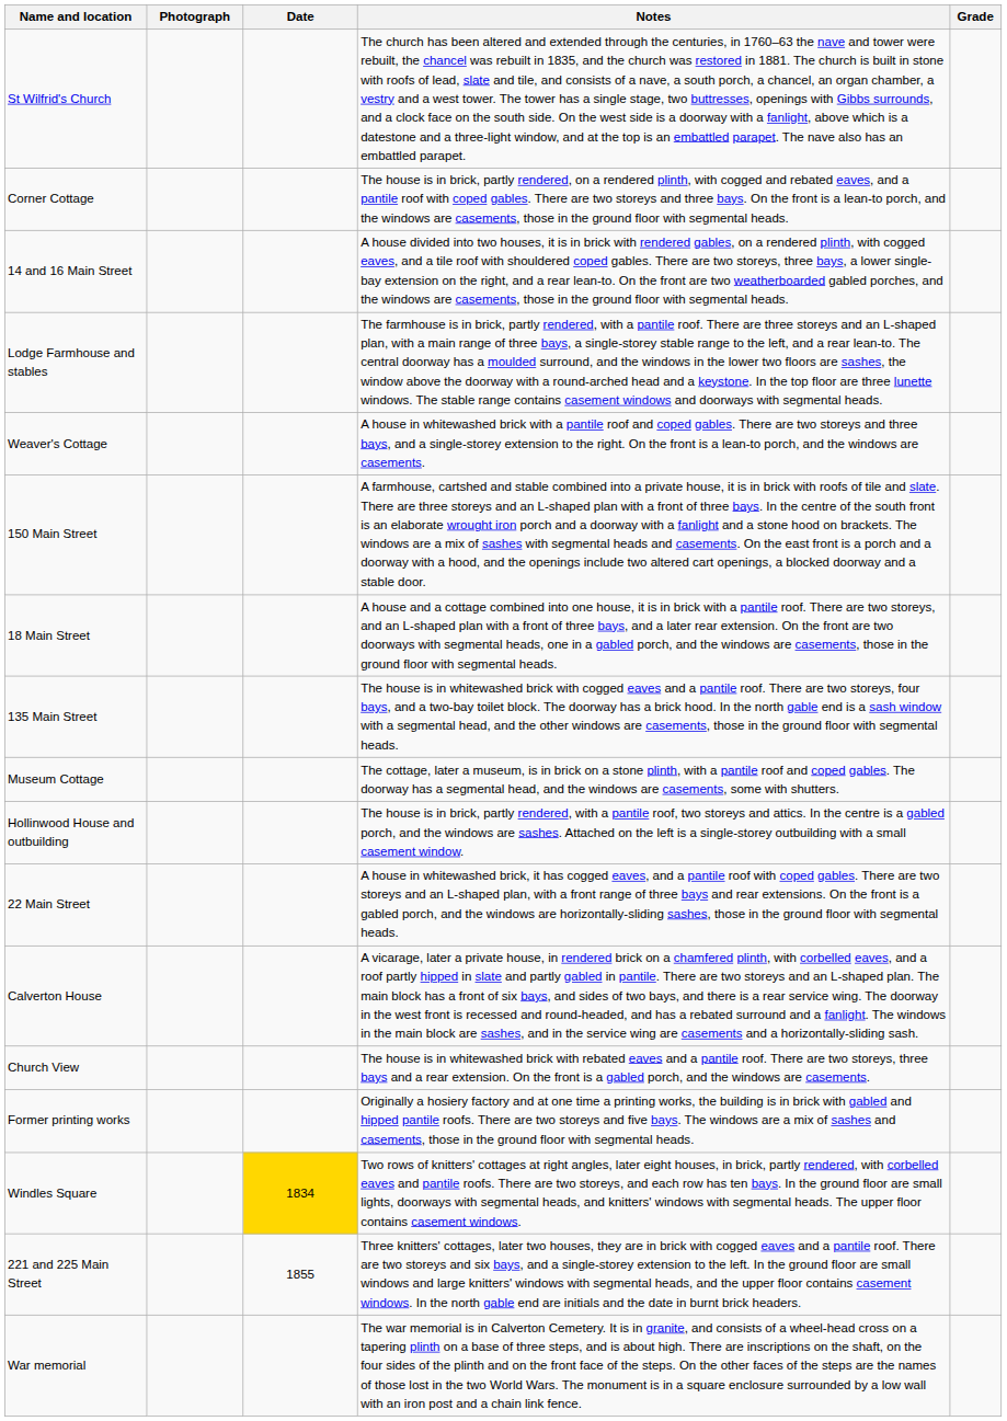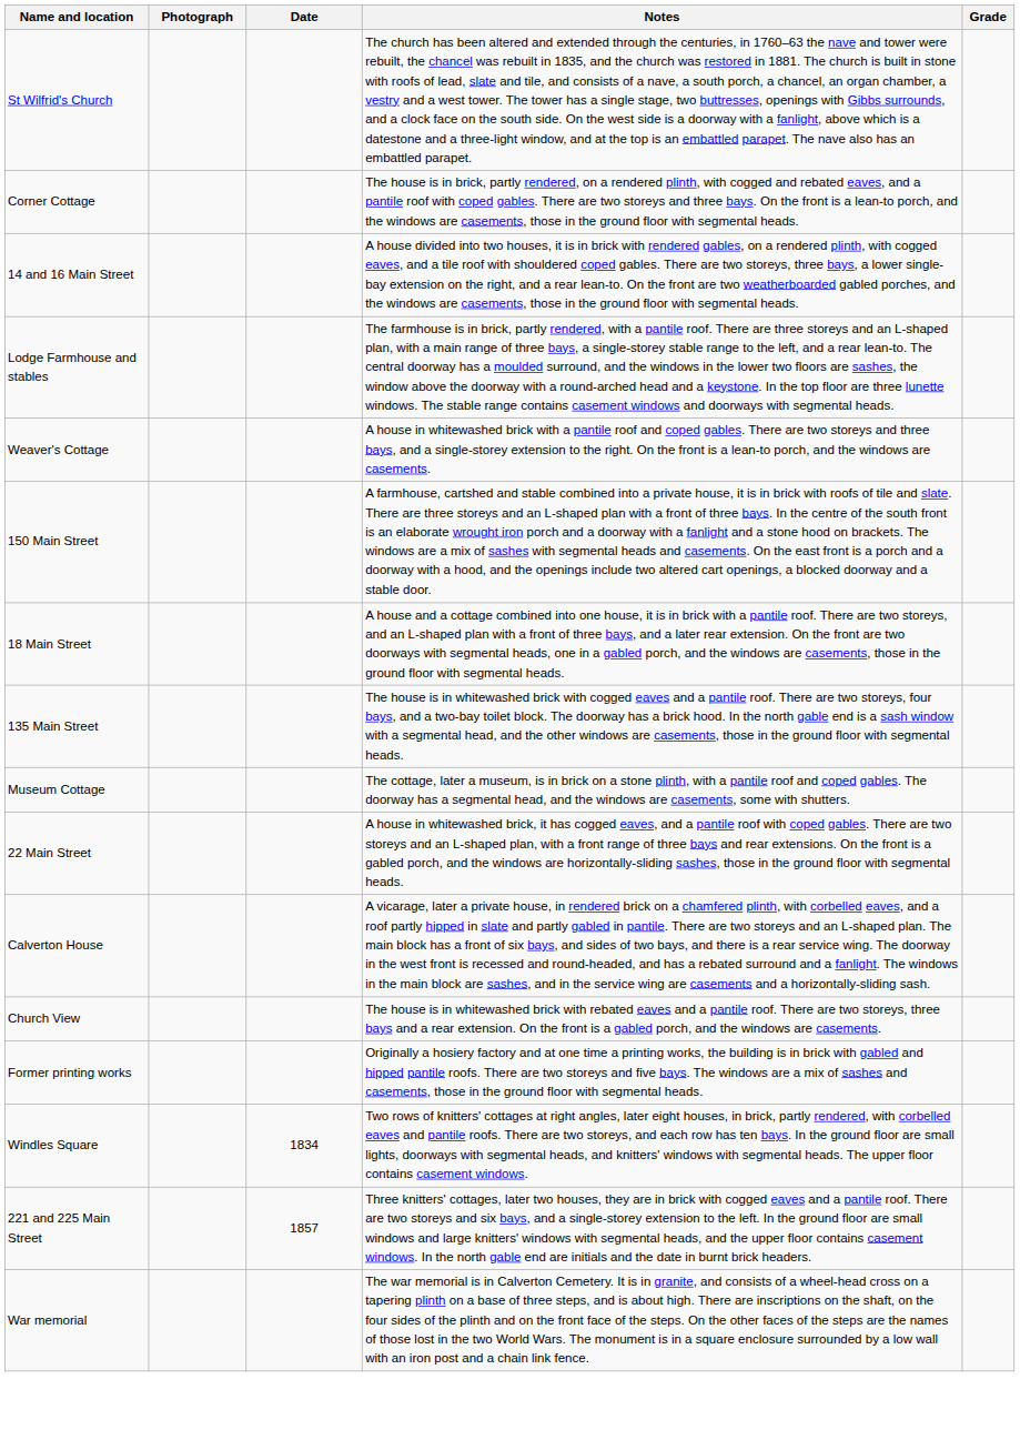 <table class="wikitable sortable plainrowheaders" style="width:100%; border:0px; text-align:left; line-height:150%">
 <tr>
 <th scope="col"  style="width:150px">Name and location</th>
 <th scope="col"  style="width:100px" class="unsortable">Photograph</th>
 <th scope="col"  style="width:120px">Date</th>
 <th scope="col"  style="width:650px" class="unsortable">Notes</th>
 <th scope="col"  style="width:50px">Grade</th>
 </tr>
 <tr>
 <td><a href='#'>St Wilfrid's Church</a><br><small></small></td>
 <td></td>
 <td align="center"></td>
 <td>The church has been altered and extended through the centuries, in 1760–63 the <a href='#'>nave</a> and tower were rebuilt, the <a href='#'>chancel</a> was rebuilt in 1835, and the church was <a href='#'>restored</a> in 1881.  The church is built in stone with roofs of lead, <a href='#'>slate</a> and tile, and consists of a nave, a south porch, a chancel, an organ chamber, a <a href='#'>vestry</a> and a west tower.  The tower has a single stage, two <a href='#'>buttresses</a>, openings with <a href='#'>Gibbs surrounds</a>, and a clock face on the south side.  On the west side is a doorway with a <a href='#'>fanlight</a>, above which is a datestone and a three-light window, and at the top is an <a href='#'>embattled</a> <a href='#'>parapet</a>.  The nave also has an embattled parapet.</td>
 <td align="center" ></td>
 </tr>
 <tr>
 <td>Corner Cottage<br><small></small></td>
 <td></td>
 <td align="center"></td>
 <td>The house is in brick, partly <a href='#'>rendered</a>, on a rendered <a href='#'>plinth</a>, with cogged and rebated <a href='#'>eaves</a>, and a <a href='#'>pantile</a> roof with <a href='#'>coped</a> <a href='#'>gables</a>.  There are two storeys and three <a href='#'>bays</a>.  On the front is a lean-to porch, and the windows are <a href='#'>casements</a>, those in the ground floor with segmental heads.</td>
 <td align="center" ></td>
 </tr>
 <tr>
 <td>14 and 16 Main Street<br><small></small></td>
 <td></td>
 <td align="center"></td>
 <td>A house divided into two houses, it is in brick with <a href='#'>rendered</a> <a href='#'>gables</a>, on a rendered <a href='#'>plinth</a>, with cogged <a href='#'>eaves</a>, and a tile roof with shouldered <a href='#'>coped</a> gables.  There are two storeys, three <a href='#'>bays</a>, a lower single-bay extension on the right, and a rear lean-to.  On the front are two <a href='#'>weatherboarded</a> gabled porches, and the windows are <a href='#'>casements</a>, those in the ground floor with segmental heads.</td>
 <td align="center" ></td>
 </tr>
 <tr>
 <td>Lodge Farmhouse and stables<br><small></small></td>
 <td></td>
 <td align="center"></td>
 <td>The farmhouse is in brick, partly <a href='#'>rendered</a>, with a <a href='#'>pantile</a> roof.  There are three storeys and an L-shaped plan, with a main range of three <a href='#'>bays</a>, a single-storey stable range to the left, and a rear lean-to.  The central doorway has a <a href='#'>moulded</a> surround, and the windows in the lower two floors are <a href='#'>sashes</a>, the window above the doorway with a round-arched head and a <a href='#'>keystone</a>.  In the top floor are three <a href='#'>lunette</a> windows.  The stable range contains <a href='#'>casement windows</a> and doorways with segmental heads.</td>
 <td align="center" ></td>
 </tr>
 <tr>
 <td>Weaver's Cottage<br><small></small></td>
 <td></td>
 <td align="center"></td>
 <td>A house in whitewashed brick with a <a href='#'>pantile</a> roof and <a href='#'>coped</a> <a href='#'>gables</a>.  There are two storeys and three <a href='#'>bays</a>, and a single-storey extension to the right.  On the front is a lean-to porch, and the windows are <a href='#'>casements</a>.</td>
 <td align="center" ></td>
 </tr>
 <tr>
 <td>150 Main Street<br><small></small></td>
 <td></td>
 <td align="center"></td>
 <td>A farmhouse, cartshed and stable combined into a private house, it is in brick with roofs of tile and <a href='#'>slate</a>.  There are three storeys and an L-shaped plan with a front of three <a href='#'>bays</a>.  In the centre of the south front is an elaborate <a href='#'>wrought iron</a> porch and a doorway with a <a href='#'>fanlight</a> and a stone hood on brackets. The windows are a mix of <a href='#'>sashes</a> with segmental heads and <a href='#'>casements</a>.  On the east front is a porch and a doorway with a hood, and the openings include two altered cart openings, a blocked doorway and a stable door.</td>
 <td align="center" ></td>
 </tr>
 <tr>
 <td>18 Main Street<br><small></small></td>
 <td></td>
 <td align="center"></td>
 <td>A house and a cottage combined into one house, it is in brick with a <a href='#'>pantile</a> roof.  There are two storeys, and an L-shaped plan with a front of three <a href='#'>bays</a>, and a later rear extension.  On the front are two doorways with segmental heads, one in a <a href='#'>gabled</a> porch, and the windows are <a href='#'>casements</a>, those in the ground floor with segmental heads.</td>
 <td align="center" ></td>
 </tr>
 <tr>
 <td>135 Main Street<br><small></small></td>
 <td></td>
 <td align="center"></td>
 <td>The house is in whitewashed brick with cogged <a href='#'>eaves</a> and a <a href='#'>pantile</a> roof.  There are two storeys, four <a href='#'>bays</a>, and a two-bay toilet block.  The doorway has a brick hood.  In the north <a href='#'>gable</a> end is a <a href='#'>sash window</a> with a segmental head, and the other windows are <a href='#'>casements</a>, those in the ground floor with segmental heads.</td>
 <td align="center" ></td>
 </tr>
 <tr>
 <td>Museum Cottage<br><small></small></td>
 <td></td>
 <td align="center"></td>
 <td>The cottage, later a museum, is in brick on a stone <a href='#'>plinth</a>, with a <a href='#'>pantile</a> roof and <a href='#'>coped</a> <a href='#'>gables</a>.  The doorway has a segmental head, and the windows are <a href='#'>casements</a>, some with shutters.</td>
 <td align="center" ></td>
 </tr>
 <tr>
-<td>Hollinwood House and outbuilding<br><small></small></td>
-<td></td>
-<td align="center"></td>
-<td>The house is in brick, partly <a href='#'>rendered</a>, with a <a href='#'>pantile</a> roof, two storeys and attics.  In the centre is a <a href='#'>gabled</a> porch, and the windows are <a href='#'>sashes</a>.  Attached on the left is a single-storey outbuilding with a small <a href='#'>casement window</a>.</td>
-<td align="center" ></td>
-</tr>
-<tr>
 <td>22 Main Street<br><small></small></td>
 <td></td>
 <td align="center"></td>
 <td>A house in whitewashed brick, it has cogged <a href='#'>eaves</a>, and a <a href='#'>pantile</a> roof with <a href='#'>coped</a> <a href='#'>gables</a>.  There are two storeys and an L-shaped plan, with a front range of three <a href='#'>bays</a> and rear extensions.  On the front is a gabled porch, and the windows are horizontally-sliding <a href='#'>sashes</a>, those in the ground floor with segmental heads.</td>
 <td align="center" ></td>
 </tr>
 <tr>
 <td>Calverton House<br><small></small></td>
 <td></td>
 <td align="center"></td>
 <td>A vicarage, later a private house, in <a href='#'>rendered</a> brick on a <a href='#'>chamfered</a> <a href='#'>plinth</a>, with <a href='#'>corbelled</a> <a href='#'>eaves</a>, and a roof partly <a href='#'>hipped</a> in <a href='#'>slate</a> and partly <a href='#'>gabled</a> in <a href='#'>pantile</a>.  There are two storeys and an L-shaped plan. The main block has a front of six <a href='#'>bays</a>, and sides of two bays, and there is a rear service wing.  The doorway in the west front is recessed and round-headed, and has a rebated surround and a <a href='#'>fanlight</a>.  The windows in the main block are <a href='#'>sashes</a>, and in the service wing are <a href='#'>casements</a> and a horizontally-sliding sash.</td>
 <td align="center" ></td>
 </tr>
 <tr>
 <td>Church View<br><small></small></td>
 <td></td>
 <td align="center"></td>
 <td>The house is in whitewashed brick with rebated <a href='#'>eaves</a> and a <a href='#'>pantile</a> roof.  There are two storeys, three <a href='#'>bays</a> and a rear extension.  On the front is a <a href='#'>gabled</a> porch, and the windows are <a href='#'>casements</a>.</td>
 <td align="center" ></td>
 </tr>
 <tr>
 <td>Former printing works<br><small></small></td>
 <td></td>
 <td align="center"></td>
 <td>Originally a hosiery factory and at one time a printing works, the building is in brick with <a href='#'>gabled</a> and <a href='#'>hipped</a> <a href='#'>pantile</a> roofs.  There are two storeys and five <a href='#'>bays</a>.  The windows are a mix of <a href='#'>sashes</a> and <a href='#'>casements</a>, those in the ground floor with segmental heads.</td>
 <td align="center" ></td>
 </tr>
 <tr>
 <td>Windles Square<br><small></small></td>
 <td></td>
-<td align="center" style="background: gold;">1834</td>
+<td align="center">1834</td>
 <td>Two rows of knitters' cottages at right angles, later eight houses, in brick, partly <a href='#'>rendered</a>, with <a href='#'>corbelled</a> <a href='#'>eaves</a> and <a href='#'>pantile</a> roofs.  There are two storeys, and each row has ten <a href='#'>bays</a>.  In the ground floor are small lights, doorways with segmental heads, and knitters' windows with segmental heads.  The upper floor contains <a href='#'>casement windows</a>.</td>
 <td align="center" ></td>
 </tr>
 <tr>
 <td>221 and 225 Main Street<br><small></small></td>
 <td></td>
-<td align="center">1855</td>
+<td align="center">1857</td>
 <td>Three knitters' cottages, later two houses, they are in brick with cogged <a href='#'>eaves</a> and a <a href='#'>pantile</a> roof.  There are two storeys and six <a href='#'>bays</a>, and a single-storey extension to the left.  In the ground floor are small windows and large knitters' windows with segmental heads, and the upper floor contains <a href='#'>casement windows</a>.  In the north <a href='#'>gable</a> end are initials and the date in burnt brick headers.</td>
 <td align="center" ></td>
 </tr>
 <tr>
 <td>War memorial<br><small></small></td>
 <td></td>
 <td align="center"></td>
 <td>The war memorial is in Calverton Cemetery.  It is in <a href='#'>granite</a>, and consists of a wheel-head cross on a tapering <a href='#'>plinth</a> on a base of three steps, and is about  high.  There are inscriptions on the shaft, on the four sides of the plinth and on the front face of the steps.  On the other faces of the steps are the names of those lost in the two World Wars.  The monument is in a square enclosure surrounded by a low wall with an iron post and a chain link fence.</td>
 <td align="center" ></td>
 </tr>
 <tr>
 </tr>
 </table>
